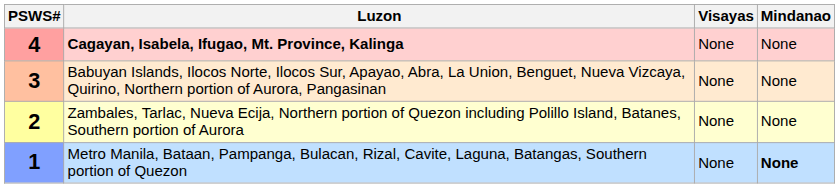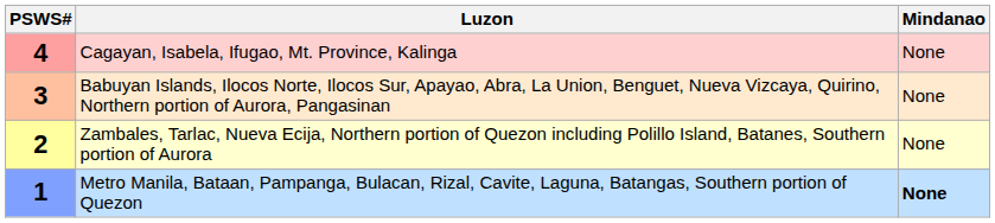 <table class="wikitable" style="margin:1em auto 1em auto;">
 <tr>
 <th width="5%">PSWS#</th>
 <th>Luzon</th>
-<th>Visayas</th>
 <th>Mindanao</th>
 </tr>
 <tr>
 <th style="background-color:#ffa0a0"><big><big>4</big></big></th>
-<td style="background-color:#ffd0d0"><strong>Cagayan, Isabela, Ifugao, Mt. Province, Kalinga</strong></td>
-<td style="background-color:#ffd0d0">None</td>
+<td style="background-color:#ffd0d0">Cagayan, Isabela, Ifugao, Mt. Province, Kalinga</td>
 <td style="background-color:#ffd0d0">None</td>
 </tr>
 <tr>
 <th style="background-color:#ffc0a0"><big><big>3</big></big></th>
 <td style="background-color:#ffead0">Babuyan Islands, Ilocos Norte, Ilocos Sur, Apayao, Abra, La Union, Benguet, Nueva Vizcaya, Quirino, Northern portion of Aurora, Pangasinan</td>
 <td style="background-color:#ffead0">None</td>
-<td style="background-color:#ffead0">None</td>
 </tr>
 <tr>
 <th style="background-color:#ffffa0"><big><big>2</big></big></th>
 <td style="background-color:#ffffd0">Zambales, Tarlac, Nueva Ecija, Northern portion of Quezon including Polillo Island, Batanes, Southern portion of Aurora</td>
 <td style="background-color:#ffffd0">None</td>
-<td style="background-color:#ffffd0">None</td>
 </tr>
 <tr>
 <th style="background-color:#80a0ff"><big><big>1</big></big></th>
 <td style="background-color:#c0e0ff">Metro Manila, Bataan, Pampanga, Bulacan, Rizal, Cavite, Laguna, Batangas, Southern portion of Quezon</td>
-<td style="background-color:#c0e0ff">None</td>
 <td style="background-color:#c0e0ff"><strong>None</strong></td>
 </tr>
 </table>
